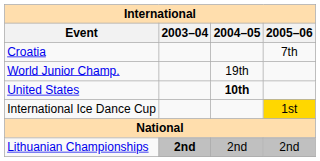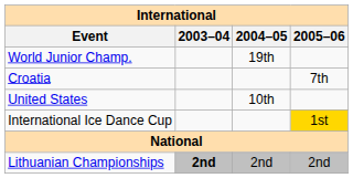 <table class="wikitable" style="text-align:center">
 <tr>
 <th style="background-color: #ffdead; " colspan=4 align=center>International</th>
 </tr>
 <tr>
 <th>Event</th>
 <th>2003–04</th>
 <th>2004–05</th>
 <th>2005–06</th>
 </tr>
 <tr>
+<td align=left><a href='#'>World Junior Champ.</a></td>
+<td></td>
+<td>19th</td>
+<td></td>
+</tr>
+<tr>
 <td align=left> <a href='#'>Croatia</a></td>
 <td></td>
 <td></td>
 <td>7th</td>
 </tr>
 <tr>
-<td align=left><a href='#'>World Junior Champ.</a></td>
-<td></td>
-<td>19th</td>
-<td></td>
-</tr>
-<tr>
 <td align=left> <a href='#'>United States</a></td>
 <td></td>
-<td><strong>10th</strong></td>
+<td>10th</td>
 <td></td>
 </tr>
 <tr>
 <td align=left>International Ice Dance Cup</td>
 <td></td>
 <td></td>
 <td bgcolor=gold>1st</td>
 </tr>
 <tr>
 <th style="background-color: #ffdead; " colspan=4 align=center>National</th>
 </tr>
 <tr>
 <td align=left><a href='#'>Lithuanian Championships</a></td>
 <td bgcolor=silver><strong>2nd</strong></td>
 <td bgcolor=silver>2nd</td>
 <td bgcolor=silver>2nd</td>
 </tr>
 </table>
